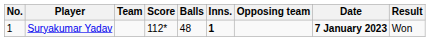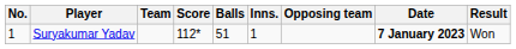 <table class="wikitable sortable">
 <tr>
 <th>No.</th>
 <th>Player</th>
 <th>Team</th>
 <th>Score</th>
 <th>Balls</th>
 <th>Inns.</th>
 <th>Opposing team</th>
 <th>Date</th>
 <th>Result</th>
 </tr>
 <tr>
 <td>1</td>
 <td><a href='#'>Suryakumar Yadav</a></td>
 <td></td>
 <td>112*</td>
-<td>48</td>
-<td><strong>1</strong></td>
+<td>51</td>
+<td>1</td>
 <td></td>
 <td><strong>7 January 2023</strong></td>
 <td>Won</td>
 </tr>
 </table>
